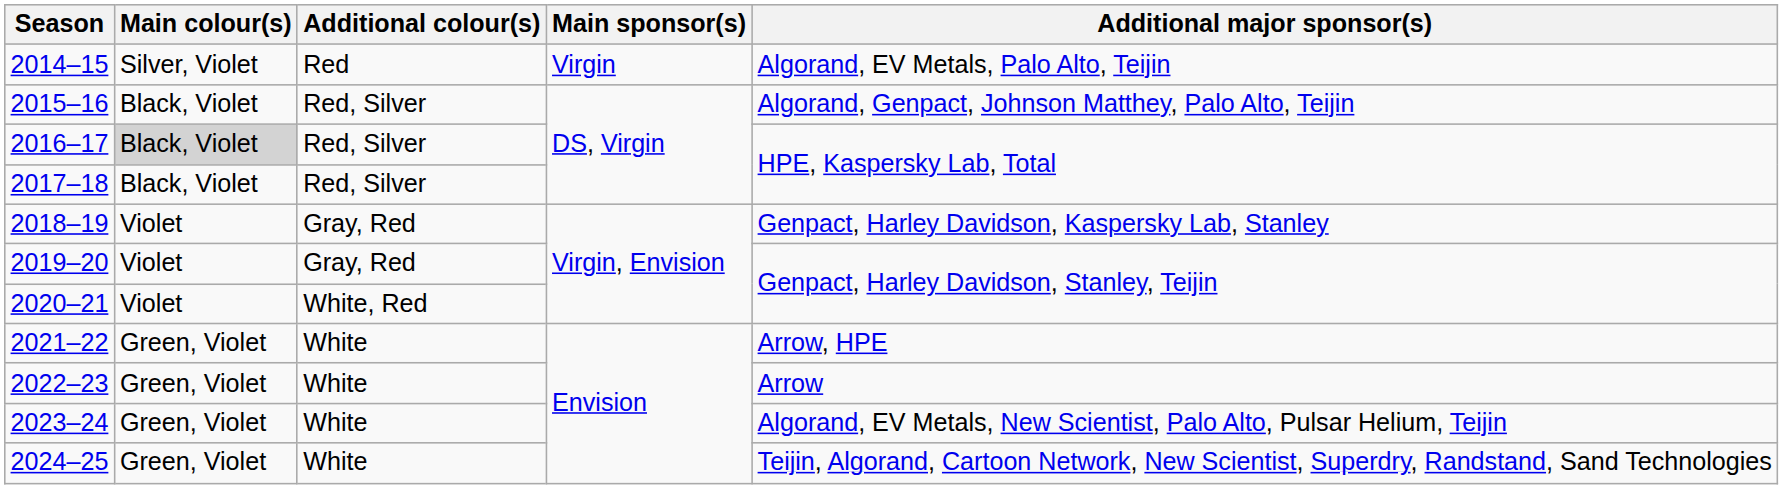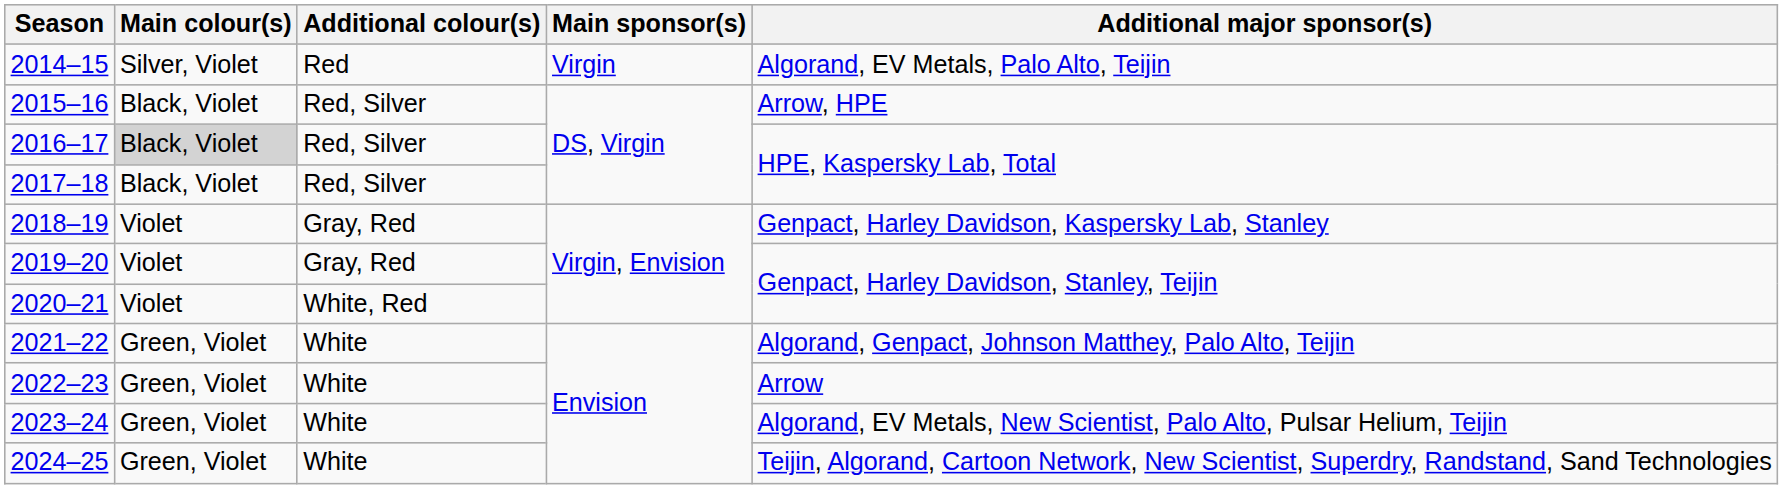 <table class="wikitable">
 <tr>
 <th>Season</th>
 <th>Main colour(s)</th>
 <th>Additional colour(s)</th>
 <th>Main sponsor(s)</th>
 <th>Additional major sponsor(s)</th>
 </tr>
 <tr>
 <td><a href='#'>2014–15</a></td>
 <td>Silver, Violet</td>
 <td>Red</td>
 <td><a href='#'>Virgin</a></td>
 <td><a href='#'>Algorand</a>, EV Metals, <a href='#'>Palo Alto</a>, <a href='#'>Teijin</a></td>
 </tr>
 <tr>
 <td><a href='#'>2015–16</a></td>
 <td>Black, Violet</td>
 <td>Red, Silver</td>
 <td rowspan="3"><a href='#'>DS</a>, <a href='#'>Virgin</a></td>
-<td><a href='#'>Algorand</a>, <a href='#'>Genpact</a>, <a href='#'>Johnson Matthey</a>, <a href='#'>Palo Alto</a>, <a href='#'>Teijin</a></td>
+<td><a href='#'>Arrow</a>, <a href='#'>HPE</a></td>
 </tr>
 <tr>
 <td><a href='#'>2016–17</a></td>
 <td style="background: lightgrey;">Black, Violet</td>
 <td>Red, Silver</td>
 <td rowspan="2"><a href='#'>HPE</a>, <a href='#'>Kaspersky Lab</a>, <a href='#'>Total</a></td>
 </tr>
 <tr>
 <td><a href='#'>2017–18</a></td>
 <td>Black, Violet</td>
 <td>Red, Silver</td>
 </tr>
 <tr>
 <td><a href='#'>2018–19</a></td>
 <td>Violet</td>
 <td>Gray, Red</td>
 <td rowspan="3"><a href='#'>Virgin</a>, <a href='#'>Envision</a></td>
 <td><a href='#'>Genpact</a>, <a href='#'>Harley Davidson</a>, <a href='#'>Kaspersky Lab</a>, <a href='#'>Stanley</a></td>
 </tr>
 <tr>
 <td><a href='#'>2019–20</a></td>
 <td>Violet</td>
 <td>Gray, Red</td>
 <td rowspan="2"><a href='#'>Genpact</a>, <a href='#'>Harley Davidson</a>, <a href='#'>Stanley</a>, <a href='#'>Teijin</a></td>
 </tr>
 <tr>
 <td><a href='#'>2020–21</a></td>
 <td>Violet</td>
 <td>White, Red</td>
 </tr>
 <tr>
 <td><a href='#'>2021–22</a></td>
 <td>Green, Violet</td>
 <td>White</td>
 <td rowspan="4"><a href='#'>Envision</a></td>
-<td><a href='#'>Arrow</a>, <a href='#'>HPE</a></td>
+<td><a href='#'>Algorand</a>, <a href='#'>Genpact</a>, <a href='#'>Johnson Matthey</a>, <a href='#'>Palo Alto</a>, <a href='#'>Teijin</a></td>
 </tr>
 <tr>
 <td><a href='#'>2022–23</a></td>
 <td>Green, Violet</td>
 <td>White</td>
 <td><a href='#'>Arrow</a></td>
 </tr>
 <tr>
 <td><a href='#'>2023–24</a></td>
 <td>Green, Violet</td>
 <td>White</td>
 <td><a href='#'>Algorand</a>, EV Metals, <a href='#'>New Scientist</a>, <a href='#'>Palo Alto</a>, Pulsar Helium, <a href='#'>Teijin</a></td>
 </tr>
 <tr>
 <td><a href='#'>2024–25</a></td>
 <td>Green, Violet</td>
 <td>White</td>
 <td><a href='#'>Teijin</a>, <a href='#'>Algorand</a>, <a href='#'>Cartoon Network</a>, <a href='#'>New Scientist</a>, <a href='#'>Superdry</a>, <a href='#'>Randstand</a>, Sand Technologies</td>
 </tr>
 </table>
